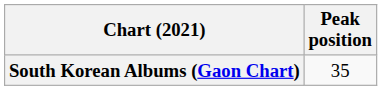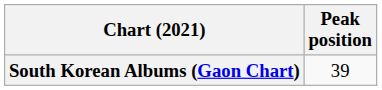 <table class="wikitable plainrowheaders" style="text-align:center">
 <tr>
 <th>Chart (2021)</th>
 <th>Peak<br>position</th>
 </tr>
 <tr>
 <th scope="row">South Korean Albums (<a href='#'>Gaon Chart</a>)</th>
-<td>35</td>
+<td>39</td>
 </tr>
 </table>
